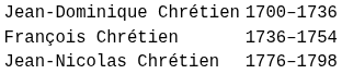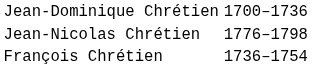 <table>
 <tr>
 <td>Jean-Dominique Chrétien</td>
 <td>1700–1736</td>
 </tr>
 <tr>
+<td>Jean-Nicolas Chrétien</td>
+<td>1776–1798</td>
+</tr>
+<tr>
 <td>François Chrétien</td>
 <td>1736–1754</td>
 </tr>
-<tr>
-<td>Jean-Nicolas Chrétien</td>
-<td>1776–1798</td>
-</tr>
 </table>
